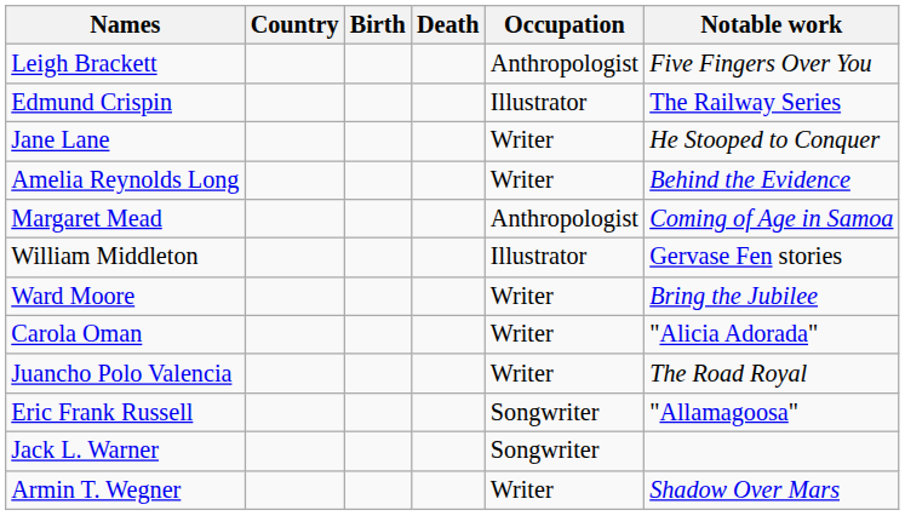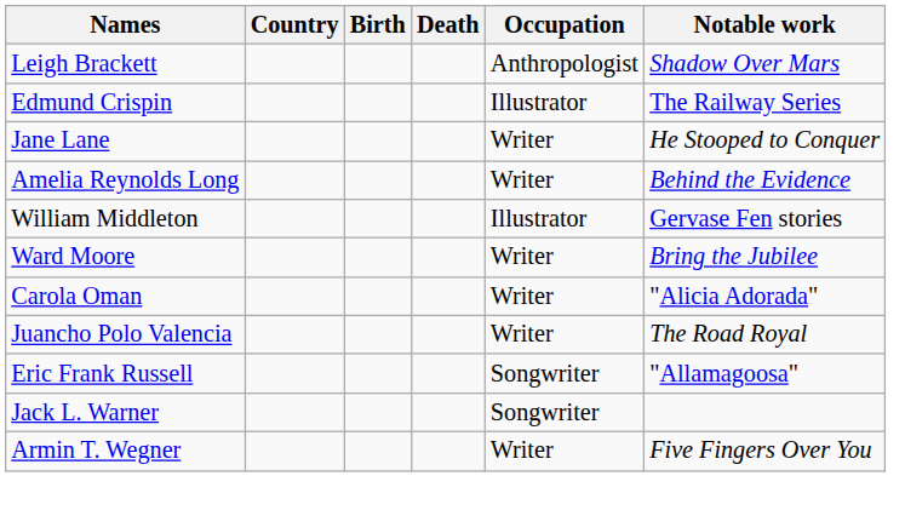 <table class="wikitable sortable" border="1" style="border-spacing:0 style="width:100%">
 <tr>
 <th>Names</th>
 <th>Country</th>
 <th>Birth</th>
 <th>Death</th>
 <th>Occupation</th>
 <th>Notable work</th>
 </tr>
 <tr>
 <td><a href='#'>Leigh Brackett</a></td>
 <td></td>
 <td></td>
 <td></td>
 <td>Anthropologist</td>
-<td><em>Five Fingers Over You</em></td>
+<td><em><a href='#'>Shadow Over Mars</a></em></td>
 </tr>
 <tr>
 <td><a href='#'>Edmund Crispin</a></td>
 <td></td>
 <td></td>
 <td></td>
 <td>Illustrator</td>
 <td><a href='#'>The Railway Series</a></td>
 </tr>
 <tr>
 <td><a href='#'>Jane Lane</a></td>
 <td></td>
 <td></td>
 <td></td>
 <td>Writer</td>
 <td><em>He Stooped to Conquer</em></td>
 </tr>
 <tr>
 <td><a href='#'>Amelia Reynolds Long</a></td>
 <td></td>
 <td></td>
 <td></td>
 <td>Writer</td>
 <td><em><a href='#'>Behind the Evidence</a></em></td>
-</tr>
-<tr>
-<td><a href='#'>Margaret Mead</a></td>
-<td></td>
-<td></td>
-<td></td>
-<td>Anthropologist</td>
-<td><em><a href='#'>Coming of Age in Samoa</a></em></td>
 </tr>
 <tr>
 <td>William Middleton</td>
 <td></td>
 <td></td>
 <td></td>
 <td>Illustrator</td>
 <td><a href='#'>Gervase Fen</a> stories</td>
 </tr>
 <tr>
 <td><a href='#'>Ward Moore</a></td>
 <td></td>
 <td></td>
 <td></td>
 <td>Writer</td>
 <td><em><a href='#'>Bring the Jubilee</a></em></td>
 </tr>
 <tr>
 <td><a href='#'>Carola Oman</a></td>
 <td></td>
 <td></td>
 <td></td>
 <td>Writer</td>
 <td>"<a href='#'>Alicia Adorada</a>"</td>
 </tr>
 <tr>
 <td><a href='#'>Juancho Polo Valencia</a></td>
 <td></td>
 <td></td>
 <td></td>
 <td>Writer</td>
 <td><em>The Road Royal</em></td>
 </tr>
 <tr>
 <td><a href='#'>Eric Frank Russell</a></td>
 <td></td>
 <td></td>
 <td></td>
 <td>Songwriter</td>
 <td>"<a href='#'>Allamagoosa</a>"</td>
 </tr>
 <tr>
 <td><a href='#'>Jack L. Warner</a></td>
 <td></td>
 <td></td>
 <td></td>
 <td>Songwriter</td>
 <td></td>
 </tr>
 <tr>
 <td><a href='#'>Armin T. Wegner</a></td>
 <td></td>
 <td></td>
 <td></td>
 <td>Writer</td>
-<td><em><a href='#'>Shadow Over Mars</a></em></td>
+<td><em>Five Fingers Over You</em></td>
 </tr>
 </table>
